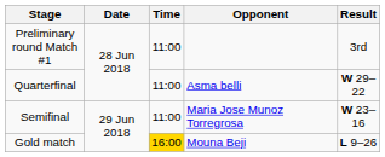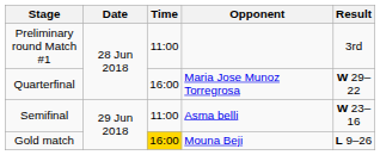 <table class=wikitable>
 <tr>
 <th width=100>Stage</th>
 <th width=80>Date</th>
 <th width=10>Time</th>
 <th width=200>Opponent</th>
 <th width=50>Result</th>
 </tr>
 <tr align=center>
 <td>Preliminary round Match #1</td>
 <td rowspan=2>28 Jun 2018</td>
 <td>11:00</td>
 <td></td>
 <td>3rd</td>
 </tr>
 <tr align=center>
 <td>Quarterfinal</td>
-<td>11:00</td>
-<td align=left> <a href='#'>Asma belli</a></td>
+<td>16:00</td>
+<td align=left> <a href='#'>Maria Jose Munoz Torregrosa</a></td>
 <td><strong>W</strong> 29–22</td>
 </tr>
 <tr align=center>
 <td>Semifinal</td>
 <td rowspan=2>29 Jun 2018</td>
 <td>11:00</td>
-<td align=left> <a href='#'>Maria Jose Munoz Torregrosa</a></td>
+<td align=left> <a href='#'>Asma belli</a></td>
 <td><strong>W</strong> 23–16</td>
 </tr>
 <tr align=center>
 <td>Gold match</td>
 <td style="background: gold;">16:00</td>
 <td align=left> <a href='#'>Mouna Beji</a></td>
 <td><strong>L</strong> 9–26</td>
 </tr>
 </table>
